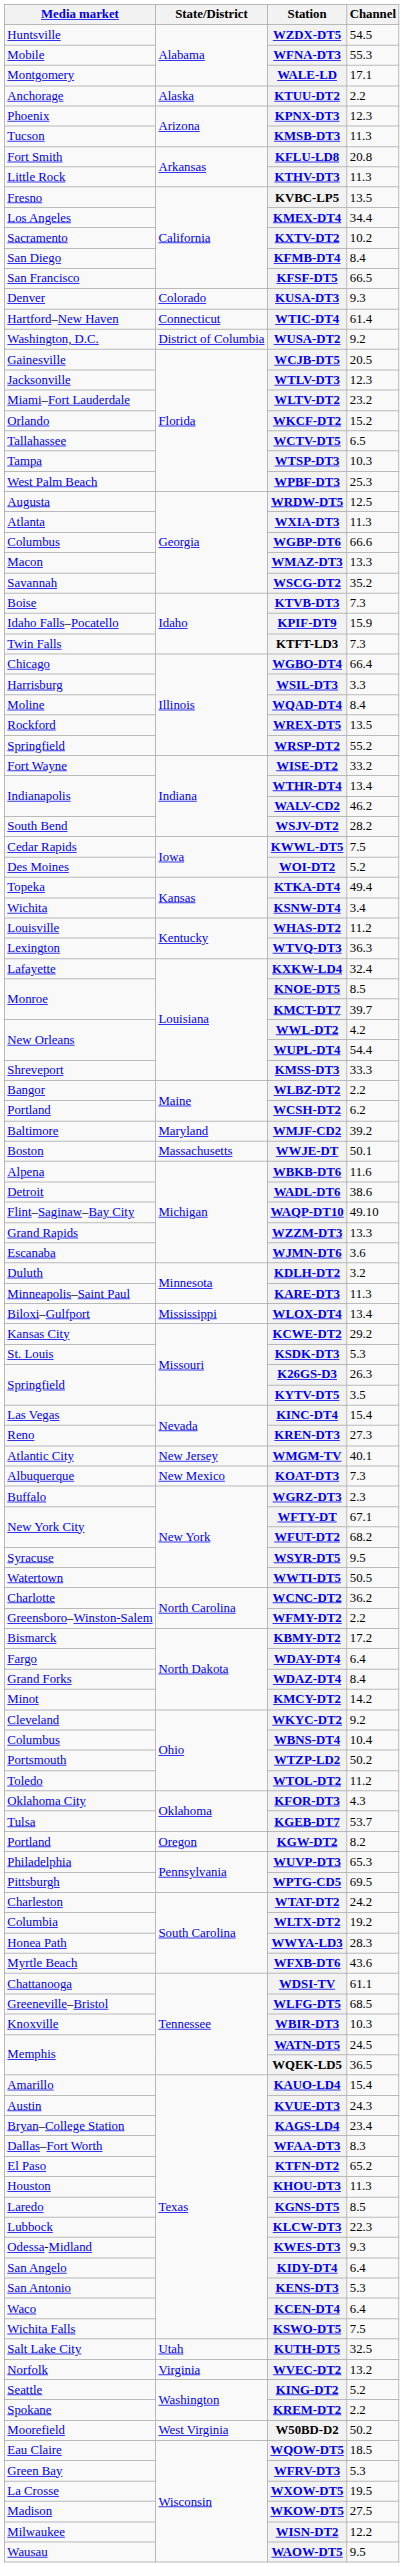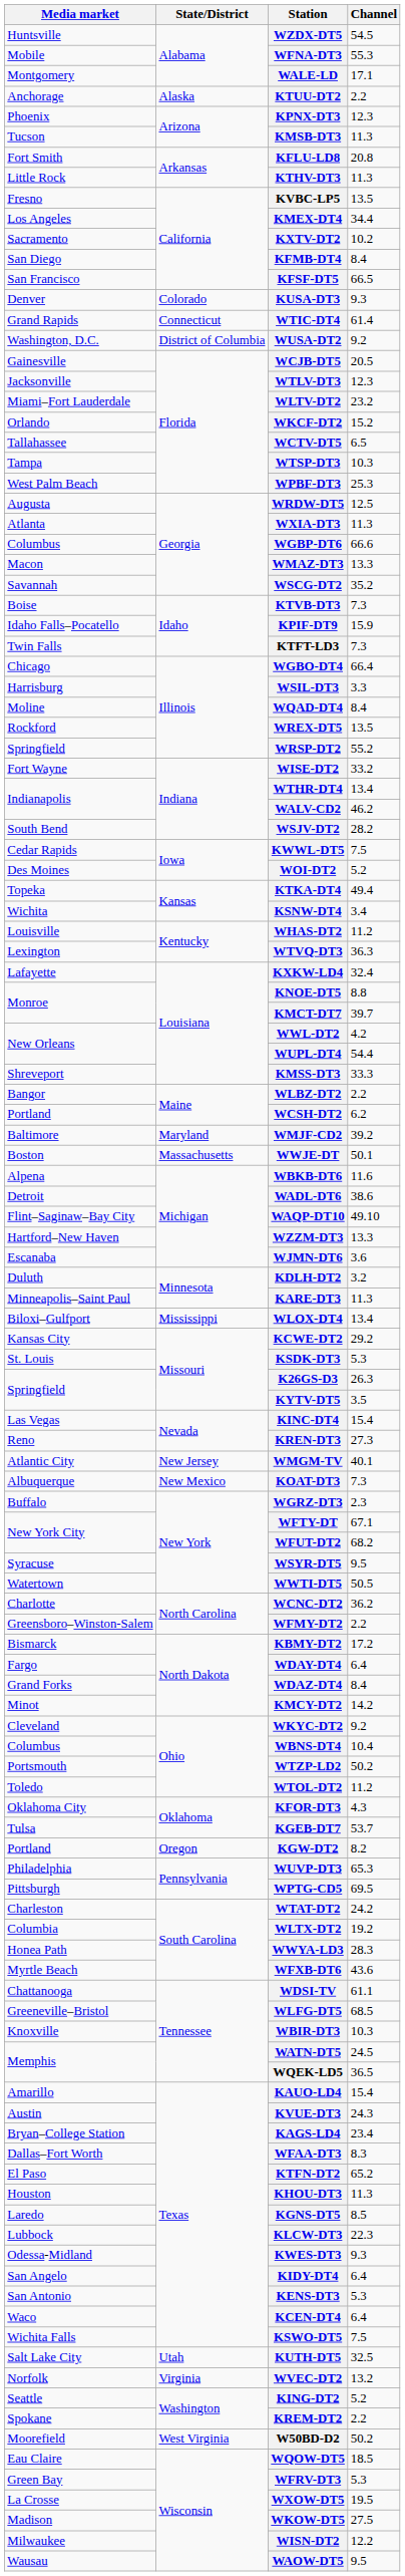 <table class="wikitable sortable">
 <tr>
 <th scope="col"><a href='#'>Media market</a></th>
 <th scope="col">State/District</th>
 <th scope="col">Station</th>
 <th scope="col">Channel</th>
 </tr>
 <tr>
 <td><a href='#'>Huntsville</a></td>
 <td rowspan="3"><a href='#'>Alabama</a></td>
 <th scope="row"><a href='#'>WZDX-DT5</a></th>
 <td>54.5</td>
 </tr>
 <tr>
 <td><a href='#'>Mobile</a></td>
 <th scope="row"><a href='#'>WFNA-DT3</a></th>
 <td>55.3</td>
 </tr>
 <tr>
 <td><a href='#'>Montgomery</a></td>
 <th scope="row"><a href='#'>WALE-LD</a></th>
 <td>17.1</td>
 </tr>
 <tr>
 <td><a href='#'>Anchorage</a></td>
 <td><a href='#'>Alaska</a></td>
 <th scope="row"><a href='#'>KTUU-DT2</a></th>
 <td>2.2</td>
 </tr>
 <tr>
 <td><a href='#'>Phoenix</a></td>
 <td rowspan="2"><a href='#'>Arizona</a></td>
 <th scope="row"><a href='#'>KPNX-DT3</a></th>
 <td>12.3</td>
 </tr>
 <tr>
 <td><a href='#'>Tucson</a></td>
 <th scope="row"><a href='#'>KMSB-DT3</a></th>
 <td>11.3</td>
 </tr>
 <tr>
 <td><a href='#'>Fort Smith</a></td>
 <td rowspan="2"><a href='#'>Arkansas</a></td>
 <th scope="row"><a href='#'>KFLU-LD8</a></th>
 <td>20.8</td>
 </tr>
 <tr>
 <td><a href='#'>Little Rock</a></td>
 <th scope="row"><a href='#'>KTHV-DT3</a></th>
 <td>11.3</td>
 </tr>
 <tr>
 <td><a href='#'>Fresno</a></td>
 <td rowspan="5"><a href='#'>California</a></td>
 <th scope="row">KVBC-LP5</th>
 <td>13.5</td>
 </tr>
 <tr>
 <td><a href='#'>Los Angeles</a></td>
 <th scope="row"><a href='#'>KMEX-DT4</a></th>
 <td>34.4</td>
 </tr>
 <tr>
 <td><a href='#'>Sacramento</a></td>
 <th scope="row"><a href='#'>KXTV-DT2</a></th>
 <td>10.2</td>
 </tr>
 <tr>
 <td><a href='#'>San Diego</a></td>
 <th scope="row"><a href='#'>KFMB-DT4</a></th>
 <td>8.4</td>
 </tr>
 <tr>
 <td><a href='#'>San Francisco</a></td>
 <th scope="row"><a href='#'>KFSF-DT5</a></th>
 <td>66.5</td>
 </tr>
 <tr>
 <td><a href='#'>Denver</a></td>
 <td><a href='#'>Colorado</a></td>
 <th scope="row"><a href='#'>KUSA-DT3</a></th>
 <td>9.3</td>
 </tr>
 <tr>
-<td><a href='#'>Hartford</a>–<a href='#'>New Haven</a></td>
+<td><a href='#'>Grand Rapids</a></td>
 <td><a href='#'>Connecticut</a></td>
 <th scope="row"><a href='#'>WTIC-DT4</a></th>
 <td>61.4</td>
 </tr>
 <tr>
 <td><a href='#'>Washington, D.C.</a></td>
 <td><a href='#'>District of Columbia</a></td>
 <th scope="row"><a href='#'>WUSA-DT2</a></th>
 <td>9.2</td>
 </tr>
 <tr>
 <td><a href='#'>Gainesville</a></td>
 <td rowspan="7"><a href='#'>Florida</a></td>
 <th scope="row"><a href='#'>WCJB-DT5</a></th>
 <td>20.5</td>
 </tr>
 <tr>
 <td><a href='#'>Jacksonville</a></td>
 <th scope="row"><a href='#'>WTLV-DT3</a></th>
 <td>12.3</td>
 </tr>
 <tr>
 <td><a href='#'>Miami</a>–<a href='#'>Fort Lauderdale</a></td>
 <th scope="row"><a href='#'>WLTV-DT2</a></th>
 <td>23.2</td>
 </tr>
 <tr>
 <td><a href='#'>Orlando</a></td>
 <th scope="row"><a href='#'>WKCF-DT2</a></th>
 <td>15.2</td>
 </tr>
 <tr>
 <td><a href='#'>Tallahassee</a></td>
 <th scope="row"><a href='#'>WCTV-DT5</a></th>
 <td>6.5</td>
 </tr>
 <tr>
 <td><a href='#'>Tampa</a></td>
 <th scope="row"><a href='#'>WTSP-DT3</a></th>
 <td>10.3</td>
 </tr>
 <tr>
 <td><a href='#'>West Palm Beach</a></td>
 <th scope="row"><a href='#'>WPBF-DT3</a></th>
 <td>25.3</td>
 </tr>
 <tr>
 <td><a href='#'>Augusta</a></td>
 <td rowspan="5"><a href='#'>Georgia</a></td>
 <th scope="row"><a href='#'>WRDW-DT5</a></th>
 <td>12.5</td>
 </tr>
 <tr>
 <td><a href='#'>Atlanta</a></td>
 <th scope="row"><a href='#'>WXIA-DT3</a></th>
 <td>11.3</td>
 </tr>
 <tr>
 <td><a href='#'>Columbus</a></td>
 <th scope="row"><a href='#'>WGBP-DT6</a></th>
 <td>66.6</td>
 </tr>
 <tr>
 <td><a href='#'>Macon</a></td>
 <th scope="row"><a href='#'>WMAZ-DT3</a></th>
 <td>13.3</td>
 </tr>
 <tr>
 <td><a href='#'>Savannah</a></td>
 <th scope="row"><a href='#'>WSCG-DT2</a></th>
 <td>35.2</td>
 </tr>
 <tr>
 <td><a href='#'>Boise</a></td>
 <td rowspan="3"><a href='#'>Idaho</a></td>
 <th scope="row"><a href='#'>KTVB-DT3</a></th>
 <td>7.3</td>
 </tr>
 <tr>
 <td><a href='#'>Idaho Falls</a>–<a href='#'>Pocatello</a></td>
 <th scope="row"><a href='#'>KPIF-DT9</a></th>
 <td>15.9</td>
 </tr>
 <tr>
 <td><a href='#'>Twin Falls</a></td>
 <th scope="row">KTFT-LD3</th>
 <td>7.3</td>
 </tr>
 <tr>
 <td><a href='#'>Chicago</a></td>
 <td rowspan="5"><a href='#'>Illinois</a></td>
 <th scope="row"><a href='#'>WGBO-DT4</a></th>
 <td>66.4</td>
 </tr>
 <tr>
 <td><a href='#'>Harrisburg</a></td>
 <th scope="row"><a href='#'>WSIL-DT3</a></th>
 <td>3.3</td>
 </tr>
 <tr>
 <td><a href='#'>Moline</a></td>
 <th scope="row"><a href='#'>WQAD-DT4</a></th>
 <td>8.4</td>
 </tr>
 <tr>
 <td><a href='#'>Rockford</a></td>
 <th scope="row"><a href='#'>WREX-DT5</a></th>
 <td>13.5</td>
 </tr>
 <tr>
 <td><a href='#'>Springfield</a></td>
 <th scope="row"><a href='#'>WRSP-DT2</a></th>
 <td>55.2</td>
 </tr>
 <tr>
 <td><a href='#'>Fort Wayne</a></td>
 <td rowspan="4"><a href='#'>Indiana</a></td>
 <th scope="row"><a href='#'>WISE-DT2</a></th>
 <td>33.2</td>
 </tr>
 <tr>
 <td rowspan="2"><a href='#'>Indianapolis</a></td>
 <th scope="row"><a href='#'>WTHR-DT4</a></th>
 <td>13.4</td>
 </tr>
 <tr>
 <th scope="row"><a href='#'>WALV-CD2</a></th>
 <td>46.2</td>
 </tr>
 <tr>
 <td><a href='#'>South Bend</a></td>
 <th scope="row"><a href='#'>WSJV-DT2</a></th>
 <td>28.2</td>
 </tr>
 <tr>
 <td><a href='#'>Cedar Rapids</a></td>
 <td rowspan="2"><a href='#'>Iowa</a></td>
 <th scope="row"><a href='#'>KWWL-DT5</a></th>
 <td>7.5</td>
 </tr>
 <tr>
 <td><a href='#'>Des Moines</a></td>
 <th scope="row"><a href='#'>WOI-DT2</a></th>
 <td>5.2</td>
 </tr>
 <tr>
 <td><a href='#'>Topeka</a></td>
 <td rowspan="2"><a href='#'>Kansas</a></td>
 <th scope="row"><a href='#'>KTKA-DT4</a></th>
 <td>49.4</td>
 </tr>
 <tr>
 <td><a href='#'>Wichita</a></td>
 <th scope="row"><a href='#'>KSNW-DT4</a></th>
 <td>3.4</td>
 </tr>
 <tr>
 <td><a href='#'>Louisville</a></td>
 <td rowspan="2"><a href='#'>Kentucky</a></td>
 <th scope="row"><a href='#'>WHAS-DT2</a></th>
 <td>11.2</td>
 </tr>
 <tr>
 <td><a href='#'>Lexington</a></td>
 <th scope="row"><a href='#'>WTVQ-DT3</a></th>
 <td>36.3</td>
 </tr>
 <tr>
 <td><a href='#'>Lafayette</a></td>
 <td rowspan="6"><a href='#'>Louisiana</a></td>
 <th scope="row"><a href='#'>KXKW-LD4</a></th>
 <td>32.4</td>
 </tr>
 <tr>
 <td rowspan="2"><a href='#'>Monroe</a></td>
 <th scope="row"><a href='#'>KNOE-DT5</a></th>
-<td>8.5</td>
+<td>8.8</td>
 </tr>
 <tr>
 <th scope="row"><a href='#'>KMCT-DT7</a></th>
 <td>39.7</td>
 </tr>
 <tr>
 <td rowspan="2"><a href='#'>New Orleans</a></td>
 <th scope="row"><a href='#'>WWL-DT2</a></th>
 <td>4.2</td>
 </tr>
 <tr>
 <th scope="row"><a href='#'>WUPL-DT4</a></th>
 <td>54.4</td>
 </tr>
 <tr>
 <td><a href='#'>Shreveport</a></td>
 <th scope="row"><a href='#'>KMSS-DT3</a></th>
 <td>33.3</td>
 </tr>
 <tr>
 <td><a href='#'>Bangor</a></td>
 <td rowspan="2"><a href='#'>Maine</a></td>
 <th scope="row"><a href='#'>WLBZ-DT2</a></th>
 <td>2.2</td>
 </tr>
 <tr>
 <td><a href='#'>Portland</a></td>
 <th scope="row"><a href='#'>WCSH-DT2</a></th>
 <td>6.2</td>
 </tr>
 <tr>
 <td><a href='#'>Baltimore</a></td>
 <td><a href='#'>Maryland</a></td>
 <th scope="row"><a href='#'>WMJF-CD2</a></th>
 <td>39.2</td>
 </tr>
 <tr>
 <td><a href='#'>Boston</a></td>
 <td><a href='#'>Massachusetts</a></td>
 <th scope="row"><a href='#'>WWJE-DT</a></th>
 <td>50.1</td>
 </tr>
 <tr>
 <td><a href='#'>Alpena</a></td>
 <td rowspan="5"><a href='#'>Michigan</a></td>
 <th scope="row"><a href='#'>WBKB-DT6</a></th>
 <td>11.6</td>
 </tr>
 <tr>
 <td><a href='#'>Detroit</a></td>
 <th scope="row"><a href='#'>WADL-DT6</a></th>
 <td>38.6</td>
 </tr>
 <tr>
 <td><a href='#'>Flint</a>–<a href='#'>Saginaw</a>–<a href='#'>Bay City</a></td>
 <th scope="row"><a href='#'>WAQP-DT10</a></th>
 <td>49.10</td>
 </tr>
 <tr>
-<td><a href='#'>Grand Rapids</a></td>
+<td><a href='#'>Hartford</a>–<a href='#'>New Haven</a></td>
 <th scope="row"><a href='#'>WZZM-DT3</a></th>
 <td>13.3</td>
 </tr>
 <tr>
 <td><a href='#'>Escanaba</a></td>
 <th scope="row"><a href='#'>WJMN-DT6</a></th>
 <td>3.6</td>
 </tr>
 <tr>
 <td><a href='#'>Duluth</a></td>
 <td rowspan="2"><a href='#'>Minnesota</a></td>
 <th scope="row"><a href='#'>KDLH-DT2</a></th>
 <td>3.2</td>
 </tr>
 <tr>
 <td><a href='#'>Minneapolis</a>–<a href='#'>Saint Paul</a></td>
 <th scope="row"><a href='#'>KARE-DT3</a></th>
 <td>11.3</td>
 </tr>
 <tr>
 <td><a href='#'>Biloxi</a>–<a href='#'>Gulfport</a></td>
 <td><a href='#'>Mississippi</a></td>
 <th scope="row"><a href='#'>WLOX-DT4</a></th>
 <td>13.4</td>
 </tr>
 <tr>
 <td><a href='#'>Kansas City</a></td>
 <td rowspan="4"><a href='#'>Missouri</a></td>
 <th scope="row"><a href='#'>KCWE-DT2</a></th>
 <td>29.2</td>
 </tr>
 <tr>
 <td><a href='#'>St. Louis</a></td>
 <th scope="row"><a href='#'>KSDK-DT3</a></th>
 <td>5.3</td>
 </tr>
 <tr>
 <td rowspan="2"><a href='#'>Springfield</a></td>
 <th scope="row"><a href='#'>K26GS-D3</a></th>
 <td>26.3</td>
 </tr>
 <tr>
 <th scope="row"><a href='#'>KYTV-DT5</a></th>
 <td>3.5</td>
 </tr>
 <tr>
 <td><a href='#'>Las Vegas</a></td>
 <td rowspan="2"><a href='#'>Nevada</a></td>
 <th scope="row"><a href='#'>KINC-DT4</a></th>
 <td>15.4</td>
 </tr>
 <tr>
 <td><a href='#'>Reno</a></td>
 <th scope="row"><a href='#'>KREN-DT3</a></th>
 <td>27.3</td>
 </tr>
 <tr>
 <td><a href='#'>Atlantic City</a></td>
 <td><a href='#'>New Jersey</a></td>
 <th scope="row"><a href='#'>WMGM-TV</a></th>
 <td>40.1</td>
 </tr>
 <tr>
 <td><a href='#'>Albuquerque</a></td>
 <td><a href='#'>New Mexico</a></td>
 <th scope="row"><a href='#'>KOAT-DT3</a></th>
 <td>7.3</td>
 </tr>
 <tr>
 <td><a href='#'>Buffalo</a></td>
 <td rowspan="5"><a href='#'>New York</a></td>
 <th scope="row"><a href='#'>WGRZ-DT3</a></th>
 <td>2.3</td>
 </tr>
 <tr>
 <td rowspan="2"><a href='#'>New York City</a></td>
 <th scope="row"><a href='#'>WFTY-DT</a></th>
 <td>67.1</td>
 </tr>
 <tr>
 <th scope="row"><a href='#'>WFUT-DT2</a></th>
 <td>68.2</td>
 </tr>
 <tr>
 <td><a href='#'>Syracuse</a></td>
 <th scope="row"><a href='#'>WSYR-DT5</a></th>
 <td>9.5</td>
 </tr>
 <tr>
 <td><a href='#'>Watertown</a></td>
 <th scope="row"><a href='#'>WWTI-DT5</a></th>
 <td>50.5</td>
 </tr>
 <tr>
 <td><a href='#'>Charlotte</a></td>
 <td rowspan="2"><a href='#'>North Carolina</a></td>
 <th scope="row"><a href='#'>WCNC-DT2</a></th>
 <td>36.2</td>
 </tr>
 <tr>
 <td><a href='#'>Greensboro</a>–<a href='#'>Winston-Salem</a></td>
 <th scope="row"><a href='#'>WFMY-DT2</a></th>
 <td>2.2</td>
 </tr>
 <tr>
 <td><a href='#'>Bismarck</a></td>
 <td rowspan="4"><a href='#'>North Dakota</a></td>
 <th scope="row"><a href='#'>KBMY-DT2</a></th>
 <td>17.2</td>
 </tr>
 <tr>
 <td><a href='#'>Fargo</a></td>
 <th scope="row"><a href='#'>WDAY-DT4</a></th>
 <td>6.4</td>
 </tr>
 <tr>
 <td><a href='#'>Grand Forks</a></td>
 <th scope="row"><a href='#'>WDAZ-DT4</a></th>
 <td>8.4</td>
 </tr>
 <tr>
 <td><a href='#'>Minot</a></td>
 <th scope="row"><a href='#'>KMCY-DT2</a></th>
 <td>14.2</td>
 </tr>
 <tr>
 <td><a href='#'>Cleveland</a></td>
 <td rowspan="4"><a href='#'>Ohio</a></td>
 <th scope="row"><a href='#'>WKYC-DT2</a></th>
 <td>9.2</td>
 </tr>
 <tr>
 <td><a href='#'>Columbus</a></td>
 <th scope="row"><a href='#'>WBNS-DT4</a></th>
 <td>10.4</td>
 </tr>
 <tr>
 <td><a href='#'>Portsmouth</a></td>
 <th scope="row"><a href='#'>WTZP-LD2</a></th>
 <td>50.2</td>
 </tr>
 <tr>
 <td><a href='#'>Toledo</a></td>
 <th scope="row"><a href='#'>WTOL-DT2</a></th>
 <td>11.2</td>
 </tr>
 <tr>
 <td><a href='#'>Oklahoma City</a></td>
 <td rowspan="2"><a href='#'>Oklahoma</a></td>
 <th scope="row"><a href='#'>KFOR-DT3</a></th>
 <td>4.3</td>
 </tr>
 <tr>
 <td><a href='#'>Tulsa</a></td>
 <th scope="row"><a href='#'>KGEB-DT7</a></th>
 <td>53.7</td>
 </tr>
 <tr>
 <td><a href='#'>Portland</a></td>
 <td><a href='#'>Oregon</a></td>
 <th scope="row"><a href='#'>KGW-DT2</a></th>
 <td>8.2</td>
 </tr>
 <tr>
 <td><a href='#'>Philadelphia</a></td>
 <td rowspan="2"><a href='#'>Pennsylvania</a></td>
 <th scope="row"><a href='#'>WUVP-DT3</a></th>
 <td>65.3</td>
 </tr>
 <tr>
 <td><a href='#'>Pittsburgh</a></td>
 <th scope="row"><a href='#'>WPTG-CD5</a></th>
 <td>69.5</td>
 </tr>
 <tr>
 <td><a href='#'>Charleston</a></td>
 <td rowspan="4"><a href='#'>South Carolina</a></td>
 <th scope="row"><a href='#'>WTAT-DT2</a></th>
 <td>24.2</td>
 </tr>
 <tr>
 <td><a href='#'>Columbia</a></td>
 <th scope="row"><a href='#'>WLTX-DT2</a></th>
 <td>19.2</td>
 </tr>
 <tr>
 <td><a href='#'>Honea Path</a></td>
 <th scope="row"><a href='#'>WWYA-LD3</a></th>
 <td>28.3</td>
 </tr>
 <tr>
 <td><a href='#'>Myrtle Beach</a></td>
 <th scope="row"><a href='#'>WFXB-DT6</a></th>
 <td>43.6</td>
 </tr>
 <tr>
 <td><a href='#'>Chattanooga</a></td>
 <td rowspan="5"><a href='#'>Tennessee</a></td>
 <th scope="row"><a href='#'>WDSI-TV</a></th>
 <td>61.1</td>
 </tr>
 <tr>
 <td><a href='#'>Greeneville</a>–<a href='#'>Bristol</a></td>
 <th scope="row"><a href='#'>WLFG-DT5</a></th>
 <td>68.5</td>
 </tr>
 <tr>
 <td><a href='#'>Knoxville</a></td>
 <th scope="row"><a href='#'>WBIR-DT3</a></th>
 <td>10.3</td>
 </tr>
 <tr>
 <td rowspan="2"><a href='#'>Memphis</a></td>
 <th scope="row"><a href='#'>WATN-DT5</a></th>
 <td>24.5</td>
 </tr>
 <tr>
 <th scope="row">WQEK-LD5</th>
 <td>36.5</td>
 </tr>
 <tr>
 <td><a href='#'>Amarillo</a></td>
 <td rowspan="13"><a href='#'>Texas</a></td>
 <th scope="row"><a href='#'>KAUO-LD4</a></th>
 <td>15.4</td>
 </tr>
 <tr>
 <td><a href='#'>Austin</a></td>
 <th scope="row"><a href='#'>KVUE-DT3</a></th>
 <td>24.3</td>
 </tr>
 <tr>
 <td><a href='#'>Bryan</a>–<a href='#'>College Station</a></td>
 <th scope="row"><a href='#'>KAGS-LD4</a></th>
 <td>23.4</td>
 </tr>
 <tr>
 <td><a href='#'>Dallas</a>–<a href='#'>Fort Worth</a></td>
 <th scope="row"><a href='#'>WFAA-DT3</a></th>
 <td>8.3</td>
 </tr>
 <tr>
 <td><a href='#'>El Paso</a></td>
 <th scope="row"><a href='#'>KTFN-DT2</a></th>
 <td>65.2</td>
 </tr>
 <tr>
 <td><a href='#'>Houston</a></td>
 <th scope="row"><a href='#'>KHOU-DT3</a></th>
 <td>11.3</td>
 </tr>
 <tr>
 <td><a href='#'>Laredo</a></td>
 <th scope="row"><a href='#'>KGNS-DT5</a></th>
 <td>8.5</td>
 </tr>
 <tr>
 <td><a href='#'>Lubbock</a></td>
 <th scope="row"><a href='#'>KLCW-DT3</a></th>
 <td>22.3</td>
 </tr>
 <tr>
 <td><a href='#'>Odessa</a>-<a href='#'>Midland</a></td>
 <th scope="row"><a href='#'>KWES-DT3</a></th>
 <td>9.3</td>
 </tr>
 <tr>
 <td><a href='#'>San Angelo</a></td>
 <th scope="row"><a href='#'>KIDY-DT4</a></th>
 <td>6.4</td>
 </tr>
 <tr>
 <td><a href='#'>San Antonio</a></td>
 <th scope="row"><a href='#'>KENS-DT3</a></th>
 <td>5.3</td>
 </tr>
 <tr>
 <td><a href='#'>Waco</a></td>
 <th scope="row"><a href='#'>KCEN-DT4</a></th>
 <td>6.4</td>
 </tr>
 <tr>
 <td><a href='#'>Wichita Falls</a></td>
 <th scope="row"><a href='#'>KSWO-DT5</a></th>
 <td>7.5</td>
 </tr>
 <tr>
 <td><a href='#'>Salt Lake City</a></td>
 <td><a href='#'>Utah</a></td>
 <th scope="row"><a href='#'>KUTH-DT5</a></th>
 <td>32.5</td>
 </tr>
 <tr>
 <td><a href='#'>Norfolk</a></td>
 <td><a href='#'>Virginia</a></td>
 <th scope="row"><a href='#'>WVEC-DT2</a></th>
 <td>13.2</td>
 </tr>
 <tr>
 <td><a href='#'>Seattle</a></td>
 <td rowspan="2"><a href='#'>Washington</a></td>
 <th scope="row"><a href='#'>KING-DT2</a></th>
 <td>5.2</td>
 </tr>
 <tr>
 <td><a href='#'>Spokane</a></td>
 <th scope="row"><a href='#'>KREM-DT2</a></th>
 <td>2.2</td>
 </tr>
 <tr>
 <td><a href='#'>Moorefield</a></td>
 <td><a href='#'>West Virginia</a></td>
 <th scope="row">W50BD-D2</th>
 <td>50.2</td>
 </tr>
 <tr>
 <td><a href='#'>Eau Claire</a></td>
 <td rowspan="6"><a href='#'>Wisconsin</a></td>
 <th scope="row"><a href='#'>WQOW-DT5</a></th>
 <td>18.5</td>
 </tr>
 <tr>
 <td><a href='#'>Green Bay</a></td>
 <th scope="row"><a href='#'>WFRV-DT3</a></th>
 <td>5.3</td>
 </tr>
 <tr>
 <td><a href='#'>La Crosse</a></td>
 <th scope="row"><a href='#'>WXOW-DT5</a></th>
 <td>19.5</td>
 </tr>
 <tr>
 <td><a href='#'>Madison</a></td>
 <th scope="row"><a href='#'>WKOW-DT5</a></th>
 <td>27.5</td>
 </tr>
 <tr>
 <td><a href='#'>Milwaukee</a></td>
 <th scope="row"><a href='#'>WISN-DT2</a></th>
 <td>12.2</td>
 </tr>
 <tr>
 <td><a href='#'>Wausau</a></td>
 <th scope="row"><a href='#'>WAOW-DT5</a></th>
 <td>9.5</td>
 </tr>
 </table>
